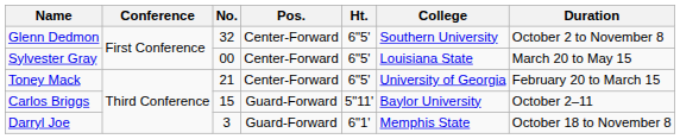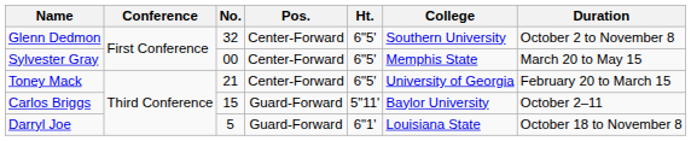 <table class="wikitable" border="1">
 <tr>
 <th>Name</th>
 <th>Conference</th>
 <th>No.</th>
 <th>Pos.</th>
 <th>Ht.</th>
 <th>College</th>
 <th>Duration</th>
 </tr>
 <tr>
 <td><a href='#'>Glenn Dedmon</a></td>
 <td rowspan="2">First Conference</td>
 <td align=center>32</td>
 <td align=center>Center-Forward</td>
 <td align=center>6"5'</td>
 <td><a href='#'>Southern University</a></td>
 <td>October 2 to November 8</td>
 </tr>
 <tr>
 <td><a href='#'>Sylvester Gray</a></td>
 <td align=center>00</td>
 <td align=center>Center-Forward</td>
 <td align=center>6"5'</td>
-<td><a href='#'>Louisiana State</a></td>
+<td><a href='#'>Memphis State</a></td>
 <td>March 20 to May 15</td>
 </tr>
 <tr>
 <td><a href='#'>Toney Mack</a></td>
 <td rowspan="3">Third Conference</td>
 <td align=center>21</td>
 <td align=center>Center-Forward</td>
 <td align=center>6"5'</td>
 <td><a href='#'>University of Georgia</a></td>
 <td>February 20 to March 15</td>
 </tr>
 <tr>
 <td><a href='#'>Carlos Briggs</a></td>
 <td align=center>15</td>
 <td align=center>Guard-Forward</td>
 <td align=center>5"11'</td>
 <td><a href='#'>Baylor University</a></td>
 <td>October 2–11</td>
 </tr>
 <tr>
 <td><a href='#'>Darryl Joe</a></td>
-<td align=center>3</td>
+<td align=center>5</td>
 <td align=center>Guard-Forward</td>
 <td align=center>6"1'</td>
-<td><a href='#'>Memphis State</a></td>
+<td><a href='#'>Louisiana State</a></td>
 <td>October 18 to November 8</td>
 </tr>
 </table>
